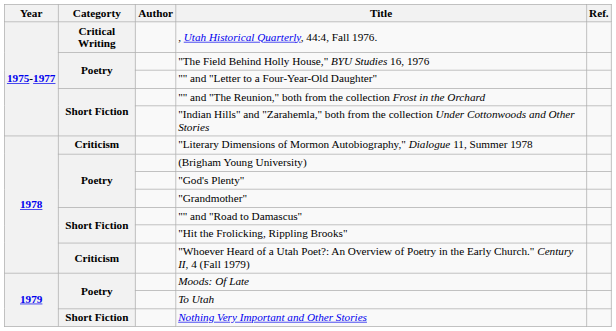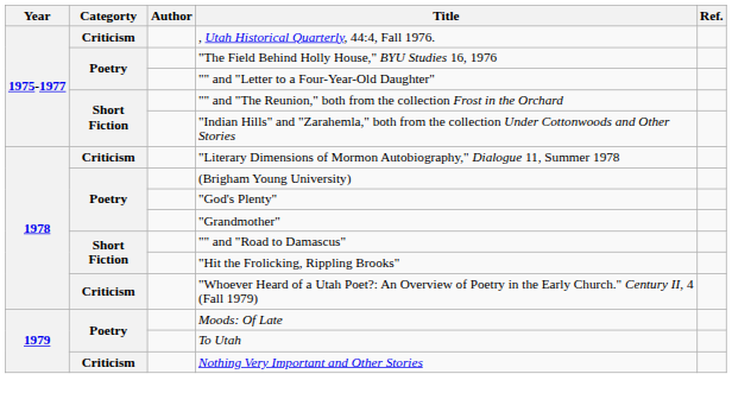 <table class="wikitable sortable mw-collapsible">
 <tr>
 <th>Year</th>
 <th>Categorty</th>
 <th>Author</th>
 <th>Title</th>
 <th>Ref.</th>
 </tr>
 <tr>
 <th rowspan="5"><a href='#'>1975</a>-<a href='#'>1977</a></th>
-<th>Critical Writing</th>
+<th>Criticism</th>
 <td></td>
 <td><em>, <a href='#'>Utah Historical Quarterly</a>,</em> 44:4, Fall 1976.</td>
 <td></td>
 </tr>
 <tr>
 <th rowspan="2">Poetry</th>
 <td></td>
 <td>"The Field Behind Holly House," <em>BYU Studies</em> 16, 1976</td>
 <td></td>
 </tr>
 <tr>
 <td></td>
 <td>"" and "Letter to a Four-Year-Old Daughter"</td>
 <td></td>
 </tr>
 <tr>
 <th rowspan="2">Short Fiction</th>
 <td></td>
 <td>""  and "The Reunion," both from the collection <em>Frost in the Orchard</em></td>
 <td></td>
 </tr>
 <tr>
 <td></td>
 <td>"Indian Hills" and "Zarahemla," both from the collection <em>Under Cottonwoods and Other Stories</em></td>
 <td></td>
 </tr>
 <tr>
 <th rowspan="7"><a href='#'>1978</a></th>
 <th>Criticism</th>
 <td></td>
 <td>"Literary Dimensions of Mormon Autobiography," <em>Dialogue</em> 11, Summer 1978</td>
 <td></td>
 </tr>
 <tr>
 <th rowspan="3">Poetry</th>
 <td></td>
 <td><em></em> (Brigham Young University)</td>
 <td></td>
 </tr>
 <tr>
 <td></td>
 <td>"God's Plenty"</td>
 <td></td>
 </tr>
 <tr>
 <td></td>
 <td>"Grandmother"</td>
 <td></td>
 </tr>
 <tr>
 <th rowspan="2">Short Fiction</th>
 <td></td>
 <td>"" and "Road to Damascus"</td>
 <td></td>
 </tr>
 <tr>
 <td></td>
 <td>"Hit the Frolicking, Rippling Brooks"</td>
 <td></td>
 </tr>
 <tr>
 <th>Criticism</th>
 <td></td>
 <td>"Whoever Heard of a Utah Poet?: An Overview of Poetry in the Early Church." <em>Century II,</em> 4 (Fall 1979)</td>
 <td></td>
 </tr>
 <tr>
 <th rowspan="3"><a href='#'>1979</a></th>
 <th rowspan="2">Poetry</th>
 <td></td>
 <td><em>Moods: Of Late</em></td>
 <td></td>
 </tr>
 <tr>
 <td></td>
 <td><em>To Utah</em></td>
 <td></td>
 </tr>
 <tr>
-<th>Short Fiction</th>
+<th>Criticism</th>
 <td></td>
 <td><em><a href='#'>Nothing Very Important and Other Stories</a></em></td>
 <td></td>
 </tr>
 </table>
